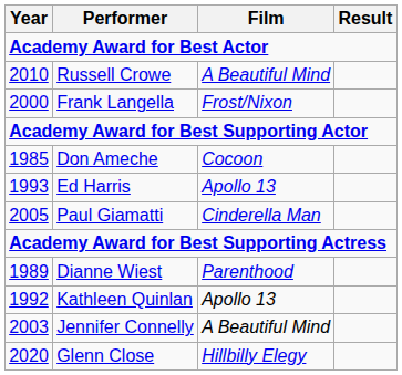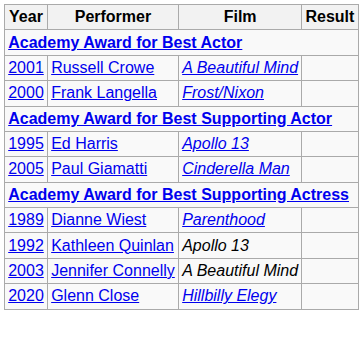 <table class="wikitable">
 <tr>
 <th>Year</th>
 <th>Performer</th>
 <th>Film</th>
 <th>Result</th>
 </tr>
 <tr>
 <td colspan="4"><strong><a href='#'>Academy Award for Best Actor</a></strong></td>
 </tr>
 <tr>
-<td><a href='#'>2010</a></td>
+<td><a href='#'>2001</a></td>
 <td><a href='#'>Russell Crowe</a></td>
 <td><em><a href='#'>A Beautiful Mind</a></em></td>
 <td></td>
 </tr>
 <tr>
 <td><a href='#'>2000</a></td>
 <td><a href='#'>Frank Langella</a></td>
 <td><em><a href='#'>Frost/Nixon</a></em></td>
 <td></td>
 </tr>
 <tr>
 <td colspan="4"><strong><a href='#'>Academy Award for Best Supporting Actor</a></strong></td>
 </tr>
 <tr>
-<td><a href='#'>1985</a></td>
-<td><a href='#'>Don Ameche</a></td>
-<td><a href='#'><em>Cocoon</em></a></td>
-<td></td>
-</tr>
-<tr>
-<td><a href='#'>1993</a></td>
+<td><a href='#'>1995</a></td>
 <td><a href='#'>Ed Harris</a></td>
 <td><a href='#'><em>Apollo 13</em></a></td>
 <td></td>
 </tr>
 <tr>
 <td><a href='#'>2005</a></td>
 <td><a href='#'>Paul Giamatti</a></td>
 <td><em><a href='#'>Cinderella Man</a></em></td>
 <td></td>
 </tr>
 <tr>
 <td colspan="4"><strong><a href='#'>Academy Award for Best Supporting Actress</a></strong></td>
 </tr>
 <tr>
 <td><a href='#'>1989</a></td>
 <td><a href='#'>Dianne Wiest</a></td>
 <td><em><a href='#'>Parenthood</a></em></td>
 <td></td>
 </tr>
 <tr>
 <td><a href='#'>1992</a></td>
 <td><a href='#'>Kathleen Quinlan</a></td>
 <td><em>Apollo 13</em></td>
 <td></td>
 </tr>
 <tr>
 <td><a href='#'>2003</a></td>
 <td><a href='#'>Jennifer Connelly</a></td>
 <td><em>A Beautiful Mind</em></td>
 <td></td>
 </tr>
 <tr>
 <td><a href='#'>2020</a></td>
 <td><a href='#'>Glenn Close</a></td>
 <td><em><a href='#'>Hillbilly Elegy</a></em></td>
 <td></td>
 </tr>
 </table>
